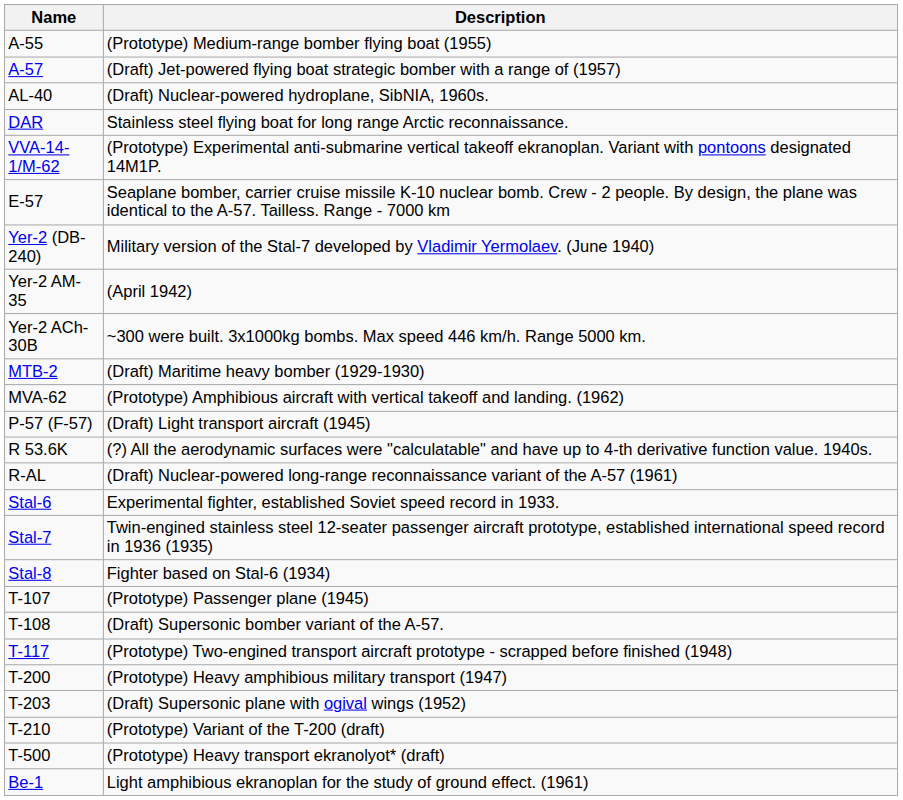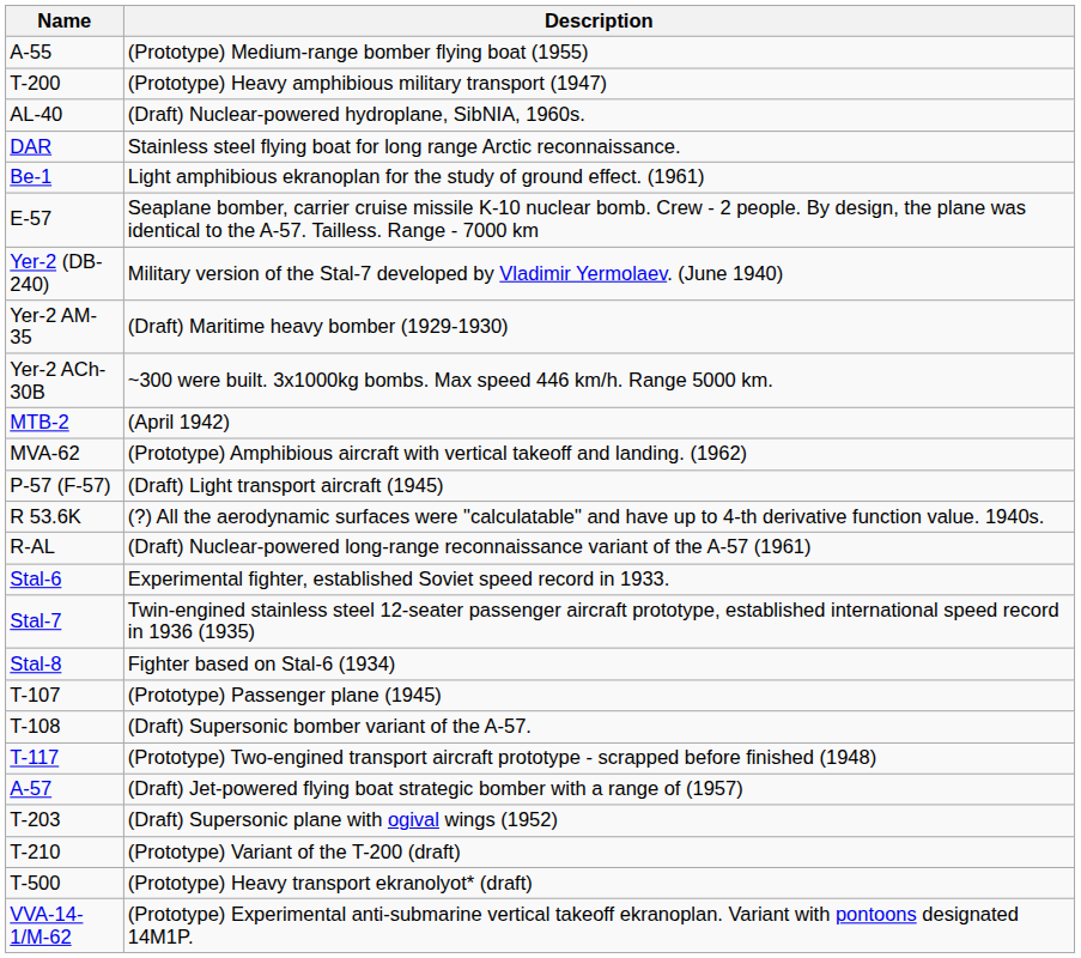 <table class="wikitable">
 <tr>
 <th>Name</th>
 <th>Description</th>
 </tr>
 <tr>
 <td>A-55</td>
 <td>(Prototype) Medium-range bomber flying boat (1955)</td>
 </tr>
 <tr>
-<td><a href='#'>A-57</a></td>
-<td>(Draft) Jet-powered flying boat strategic bomber with a range of  (1957)</td>
+<td>T-200</td>
+<td>(Prototype) Heavy amphibious military transport (1947)</td>
 </tr>
 <tr>
 <td>AL-40</td>
 <td>(Draft) Nuclear-powered hydroplane, SibNIA, 1960s.</td>
 </tr>
 <tr>
 <td><a href='#'>DAR</a></td>
 <td>Stainless steel flying boat for long range Arctic reconnaissance.</td>
 </tr>
 <tr>
-<td><a href='#'>VVA-14-1/M-62</a></td>
-<td>(Prototype) Experimental anti-submarine vertical takeoff ekranoplan. Variant with <a href='#'>pontoons</a> designated 14M1P.</td>
+<td><a href='#'>Be-1</a></td>
+<td>Light amphibious ekranoplan for the study of ground effect. (1961)</td>
 </tr>
 <tr>
 <td>E-57</td>
 <td>Seaplane bomber, carrier cruise missile K-10 nuclear bomb. Crew - 2 people. By design, the plane was identical to the A-57. Tailless. Range - 7000 km</td>
 </tr>
 <tr>
 <td><a href='#'>Yer-2</a> (DB-240)</td>
 <td>Military version of the Stal-7 developed by <a href='#'>Vladimir Yermolaev</a>. (June 1940)</td>
 </tr>
 <tr>
 <td>Yer-2 AM-35</td>
-<td>(April 1942)</td>
+<td>(Draft) Maritime heavy bomber (1929-1930)</td>
 </tr>
 <tr>
 <td>Yer-2 ACh-30B</td>
 <td>~300 were built. 3x1000kg bombs. Max speed 446 km/h. Range 5000 km.</td>
 </tr>
 <tr>
 <td><a href='#'>MTB-2</a></td>
-<td>(Draft) Maritime heavy bomber (1929-1930)</td>
+<td>(April 1942)</td>
 </tr>
 <tr>
 <td>MVA-62</td>
 <td>(Prototype) Amphibious aircraft with vertical takeoff and landing. (1962)</td>
 </tr>
 <tr>
 <td>P-57 (F-57)</td>
 <td>(Draft) Light transport aircraft (1945)</td>
 </tr>
 <tr>
 <td>R 53.6K</td>
 <td>(?) All the aerodynamic surfaces were "calculatable" and have up to 4-th derivative function value. 1940s.</td>
 </tr>
 <tr>
 <td>R-AL</td>
 <td>(Draft) Nuclear-powered long-range reconnaissance variant of the A-57 (1961)</td>
 </tr>
 <tr>
 <td><a href='#'>Stal-6</a></td>
 <td>Experimental fighter, established Soviet speed record in 1933.</td>
 </tr>
 <tr>
 <td><a href='#'>Stal-7</a></td>
 <td>Twin-engined stainless steel 12-seater passenger aircraft prototype, established international speed record in 1936 (1935)</td>
 </tr>
 <tr>
 <td><a href='#'>Stal-8</a></td>
 <td>Fighter based on Stal-6 (1934)</td>
 </tr>
 <tr>
 <td>T-107</td>
 <td>(Prototype) Passenger plane (1945)</td>
 </tr>
 <tr>
 <td>T-108</td>
 <td>(Draft) Supersonic bomber variant of the A-57.</td>
 </tr>
 <tr>
 <td><a href='#'>T-117</a></td>
 <td>(Prototype) Two-engined transport aircraft prototype - scrapped before finished (1948)</td>
 </tr>
 <tr>
-<td>T-200</td>
-<td>(Prototype) Heavy amphibious military transport (1947)</td>
+<td><a href='#'>A-57</a></td>
+<td>(Draft) Jet-powered flying boat strategic bomber with a range of  (1957)</td>
 </tr>
 <tr>
 <td>T-203</td>
 <td>(Draft) Supersonic plane with <a href='#'>ogival</a> wings (1952)</td>
 </tr>
 <tr>
 <td>T-210</td>
 <td>(Prototype) Variant of the T-200 (draft)</td>
 </tr>
 <tr>
 <td>T-500</td>
 <td>(Prototype) Heavy transport ekranolyot* (draft)</td>
 </tr>
 <tr>
-<td><a href='#'>Be-1</a></td>
-<td>Light amphibious ekranoplan for the study of ground effect. (1961)</td>
+<td><a href='#'>VVA-14-1/M-62</a></td>
+<td>(Prototype) Experimental anti-submarine vertical takeoff ekranoplan. Variant with <a href='#'>pontoons</a> designated 14M1P.</td>
 </tr>
 </table>
